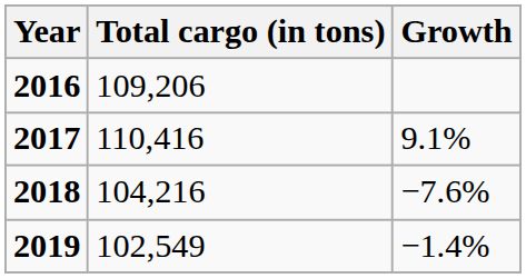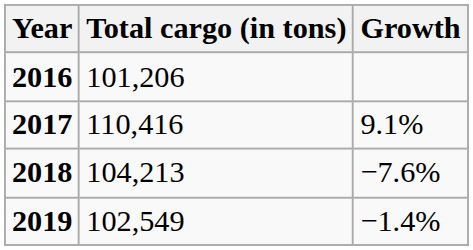 <table class="wikitable">
 <tr>
 <th><strong>Year</strong></th>
 <th>Total cargo (in tons)</th>
 <th>Growth</th>
 </tr>
 <tr>
 <td><strong>2016</strong></td>
-<td>109,206</td>
+<td>101,206</td>
 <td></td>
 </tr>
 <tr>
 <td><strong>2017</strong></td>
 <td>110,416</td>
 <td>9.1%</td>
 </tr>
 <tr>
 <td><strong>2018</strong></td>
-<td>104,216</td>
+<td>104,213</td>
 <td>−7.6%</td>
 </tr>
 <tr>
 <td><strong>2019</strong></td>
 <td>102,549</td>
 <td>−1.4%</td>
 </tr>
 </table>
